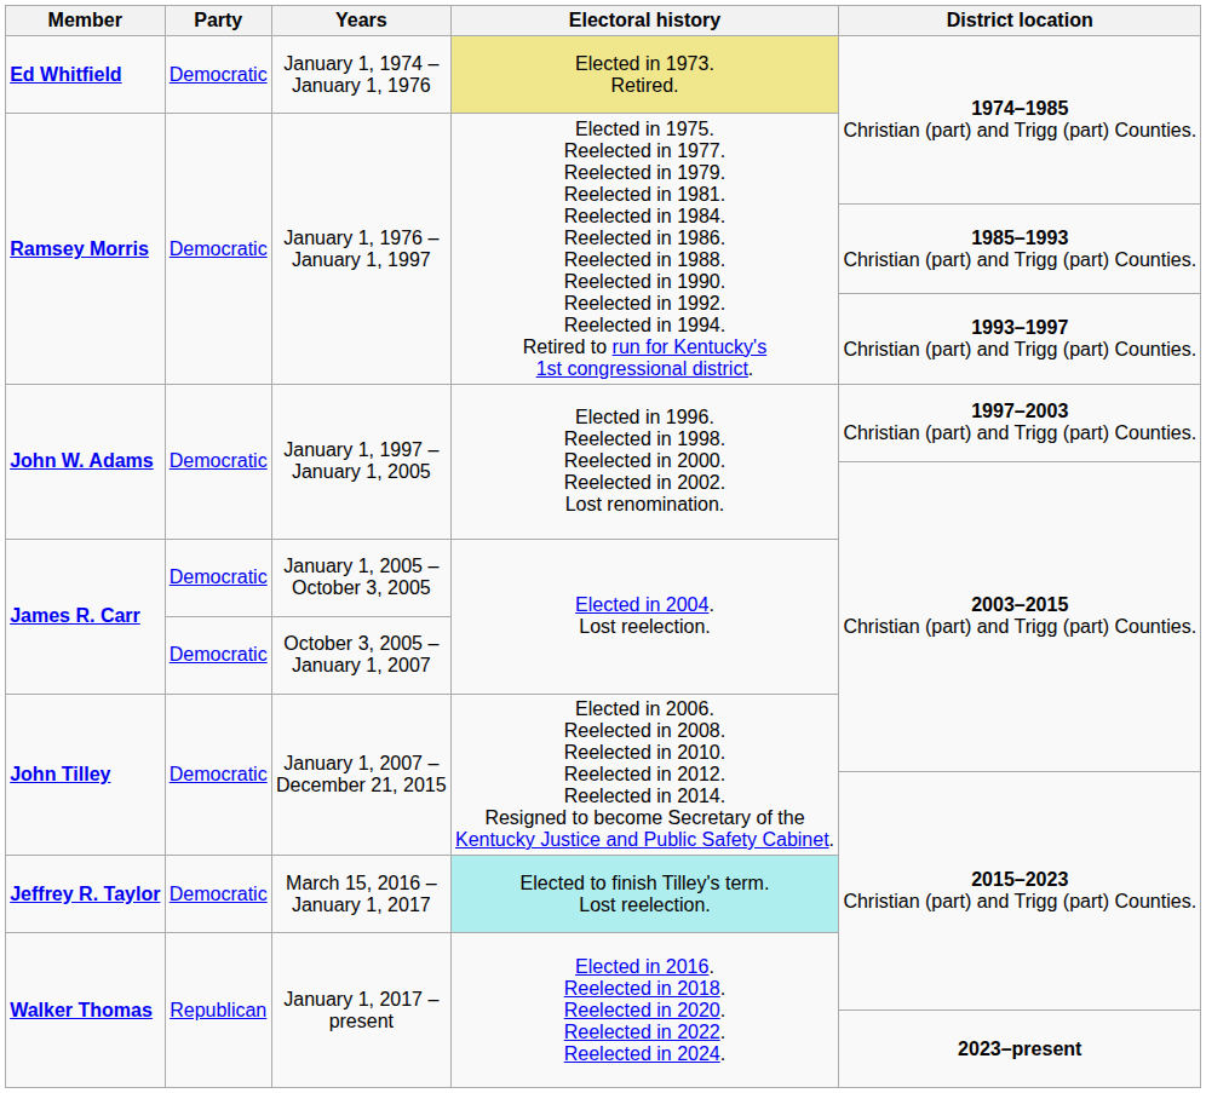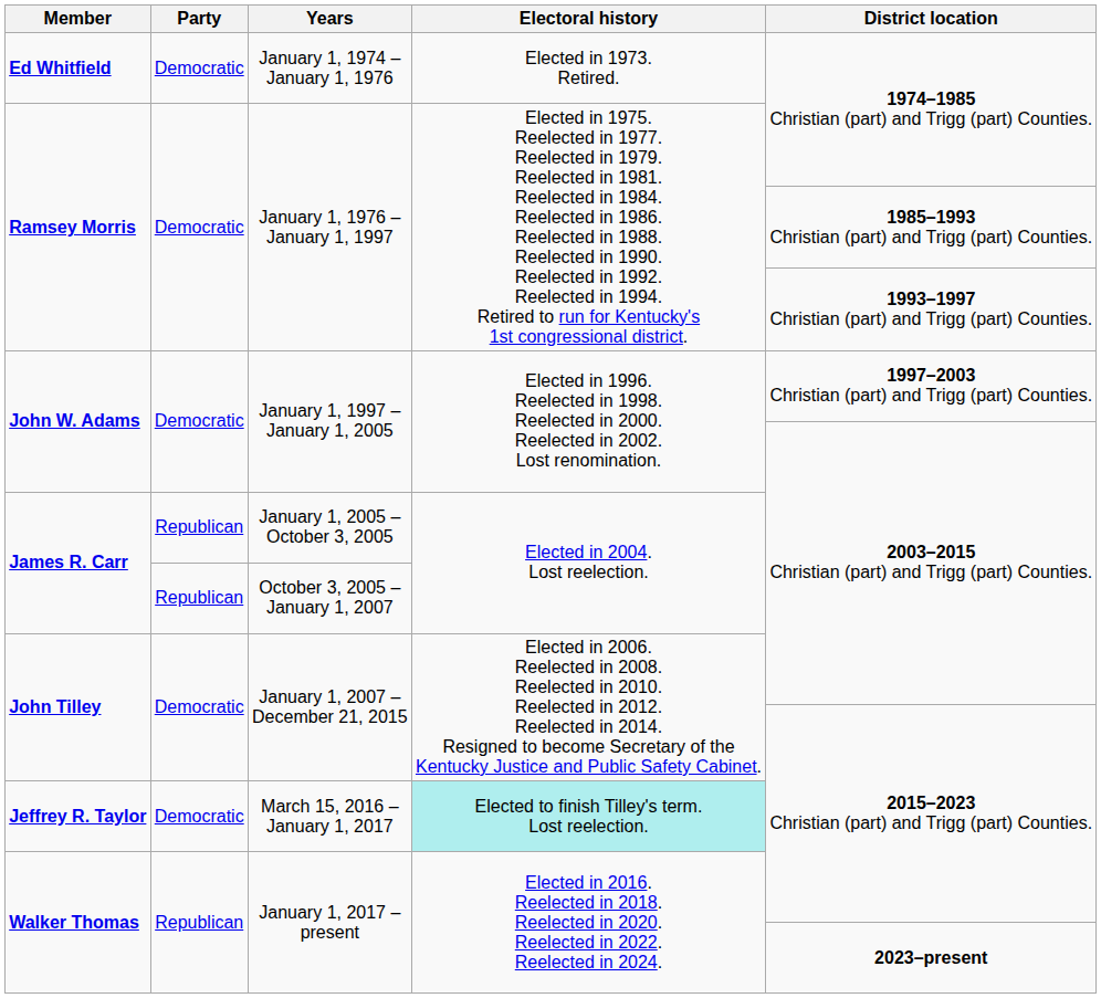 <table class=wikitable style="text-align:center">
 <tr>
 <th>Member</th>
 <th>Party</th>
 <th>Years</th>
 <th>Electoral history</th>
 <th>District location</th>
 </tr>
 <tr style="height:4em">
 <td align=left><strong><a href='#'>Ed Whitfield</a></strong><br></td>
 <td><a href='#'>Democratic</a></td>
 <td nowrap>January 1, 1974 –<br>January 1, 1976</td>
-<td style="background: khaki;">Elected in 1973.<br>Retired.</td>
+<td>Elected in 1973.<br>Retired.</td>
 <td rowspan=2><strong>1974–1985</strong><br>Christian (part) and Trigg (part) Counties.</td>
 </tr>
 <tr style="height:4em">
 <td rowspan=3 align=left><strong><a href='#'>Ramsey Morris</a></strong><br></td>
 <td rowspan=3 ><a href='#'>Democratic</a></td>
 <td rowspan=3 nowrap>January 1, 1976 –<br>January 1, 1997</td>
 <td rowspan=3>Elected in 1975.<br>Reelected in 1977.<br>Reelected in 1979.<br>Reelected in 1981.<br>Reelected in 1984.<br>Reelected in 1986.<br>Reelected in 1988.<br>Reelected in 1990.<br>Reelected in 1992.<br>Reelected in 1994.<br>Retired to <a href='#'>run for Kentucky's<br>1st congressional district</a>.</td>
 </tr>
 <tr style="height:4em">
 <td><strong>1985–1993</strong><br>Christian (part) and Trigg (part) Counties.</td>
 </tr>
 <tr style="height:4em">
 <td><strong>1993–1997</strong><br>Christian (part) and Trigg (part) Counties.</td>
 </tr>
 <tr style="height:4em">
 <td rowspan=2 align=left><strong><a href='#'>John W. Adams</a></strong><br></td>
 <td rowspan=2 ><a href='#'>Democratic</a></td>
 <td rowspan=2 nowrap>January 1, 1997 –<br>January 1, 2005</td>
 <td rowspan=2>Elected in 1996.<br>Reelected in 1998.<br>Reelected in 2000.<br>Reelected in 2002.<br>Lost renomination.</td>
 <td><strong>1997–2003</strong><br>Christian (part) and Trigg (part) Counties.</td>
 </tr>
 <tr style="height:4em">
 <td rowspan=4><strong>2003–2015</strong><br>Christian (part) and Trigg (part) Counties.</td>
 </tr>
 <tr style="height:4em">
 <td rowspan=2 align=left><strong><a href='#'>James R. Carr</a></strong><br></td>
-<td><a href='#'>Democratic</a></td>
+<td><a href='#'>Republican</a></td>
 <td nowrap>January 1, 2005 –<br>October 3, 2005</td>
 <td rowspan=2><a href='#'>Elected in 2004</a>.<br>Lost reelection.</td>
 </tr>
 <tr style="height:4em">
-<td><a href='#'>Democratic</a></td>
+<td><a href='#'>Republican</a></td>
 <td nowrap>October 3, 2005 –<br>January 1, 2007</td>
 </tr>
 <tr style="height:4em">
 <td rowspan=2 align=left><strong><a href='#'>John Tilley</a></strong><br></td>
 <td rowspan=2 ><a href='#'>Democratic</a></td>
 <td rowspan=2 nowrap>January 1, 2007 –<br>December 21, 2015</td>
 <td rowspan=2>Elected in 2006.<br>Reelected in 2008.<br>Reelected in 2010.<br>Reelected in 2012.<br>Reelected in 2014.<br>Resigned to become Secretary of the<br><a href='#'>Kentucky Justice and Public Safety Cabinet</a>.</td>
 </tr>
 <tr style="height:4em">
 <td rowspan=3><strong>2015–2023</strong><br>Christian (part) and Trigg (part) Counties.</td>
 </tr>
 <tr style="height:4em">
 <td align=left><strong><a href='#'>Jeffrey R. Taylor</a></strong><br></td>
 <td><a href='#'>Democratic</a></td>
 <td nowrap>March 15, 2016 –<br>January 1, 2017</td>
 <td style="background: paleturquoise;">Elected to finish Tilley's term.<br>Lost reelection.</td>
 </tr>
 <tr style="height:4em">
 <td rowspan=2 align=left><strong><a href='#'>Walker Thomas</a></strong><br></td>
 <td rowspan=2 ><a href='#'>Republican</a></td>
 <td rowspan=2 nowrap>January 1, 2017 –<br>present</td>
 <td rowspan=2><a href='#'>Elected in 2016</a>.<br><a href='#'>Reelected in 2018</a>.<br><a href='#'>Reelected in 2020</a>.<br><a href='#'>Reelected in 2022</a>.<br><a href='#'>Reelected in 2024</a>.</td>
 </tr>
 <tr style="height:4em">
 <td><strong>2023–present</strong><br></td>
 </tr>
 </table>
